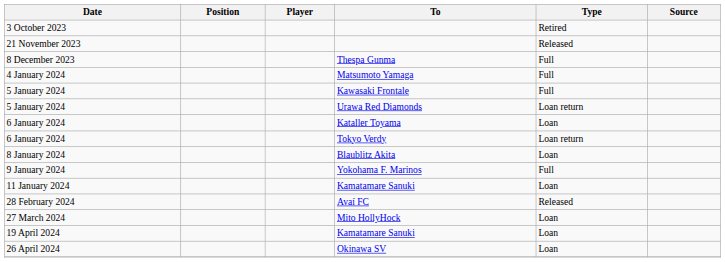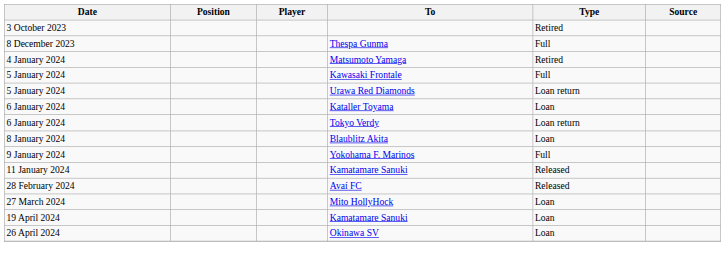 <table class="wikitable sortable" style="width:90%; text-align:center; font-size:95%; text-align:left;">
 <tr>
 <th>Date</th>
 <th>Position</th>
 <th>Player</th>
 <th>To</th>
 <th>Type</th>
 <th>Source</th>
 </tr>
 <tr>
 <td>3 October 2023</td>
 <td></td>
 <td></td>
 <td></td>
 <td>Retired</td>
 <td></td>
 </tr>
 <tr>
-<td>21 November 2023</td>
-<td></td>
-<td></td>
-<td></td>
-<td>Released</td>
-<td></td>
-</tr>
-<tr>
 <td>8 December 2023</td>
 <td></td>
 <td></td>
 <td> <a href='#'>Thespa Gunma</a></td>
 <td>Full</td>
 <td></td>
 </tr>
 <tr>
 <td>4 January 2024</td>
 <td></td>
 <td></td>
 <td> <a href='#'>Matsumoto Yamaga</a></td>
-<td>Full</td>
+<td>Retired</td>
 <td></td>
 </tr>
 <tr>
 <td>5 January 2024</td>
 <td></td>
 <td></td>
 <td> <a href='#'>Kawasaki Frontale</a></td>
 <td>Full</td>
 <td></td>
 </tr>
 <tr>
 <td>5 January 2024</td>
 <td></td>
 <td></td>
 <td> <a href='#'>Urawa Red Diamonds</a></td>
 <td>Loan return</td>
 <td></td>
 </tr>
 <tr>
 <td>6 January 2024</td>
 <td></td>
 <td></td>
 <td> <a href='#'>Kataller Toyama</a></td>
 <td>Loan</td>
 <td></td>
 </tr>
 <tr>
 <td>6 January 2024</td>
 <td></td>
 <td></td>
 <td> <a href='#'>Tokyo Verdy</a></td>
 <td>Loan return</td>
 <td></td>
 </tr>
 <tr>
 <td>8 January 2024</td>
 <td></td>
 <td></td>
 <td> <a href='#'>Blaublitz Akita</a></td>
 <td>Loan</td>
 <td></td>
 </tr>
 <tr>
 <td>9 January 2024</td>
 <td></td>
 <td></td>
 <td> <a href='#'>Yokohama F. Marinos</a></td>
 <td>Full</td>
 <td></td>
 </tr>
 <tr>
 <td>11 January 2024</td>
 <td></td>
 <td></td>
 <td> <a href='#'>Kamatamare Sanuki</a></td>
-<td>Loan</td>
+<td>Released</td>
 <td></td>
 </tr>
 <tr>
 <td>28 February 2024</td>
 <td></td>
 <td></td>
 <td> <a href='#'>Avaí FC</a></td>
 <td>Released</td>
 <td></td>
 </tr>
 <tr>
 <td>27 March 2024</td>
 <td></td>
 <td></td>
 <td> <a href='#'>Mito HollyHock</a></td>
 <td>Loan</td>
 <td></td>
 </tr>
 <tr>
 <td>19 April 2024</td>
 <td></td>
 <td></td>
 <td> <a href='#'>Kamatamare Sanuki</a></td>
 <td>Loan</td>
 <td></td>
 </tr>
 <tr>
 <td>26 April 2024</td>
 <td></td>
 <td></td>
 <td> <a href='#'>Okinawa SV</a></td>
 <td>Loan</td>
 <td></td>
 </tr>
 <tr>
 </tr>
 </table>
